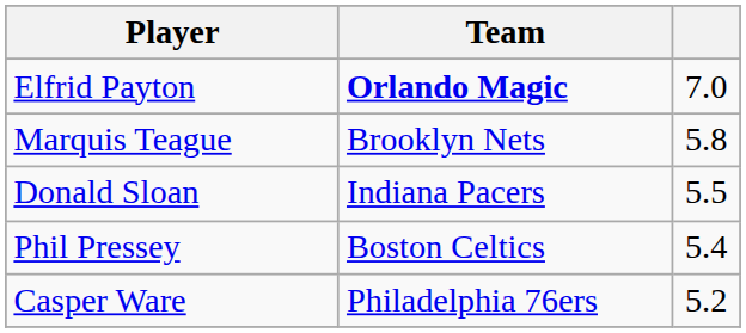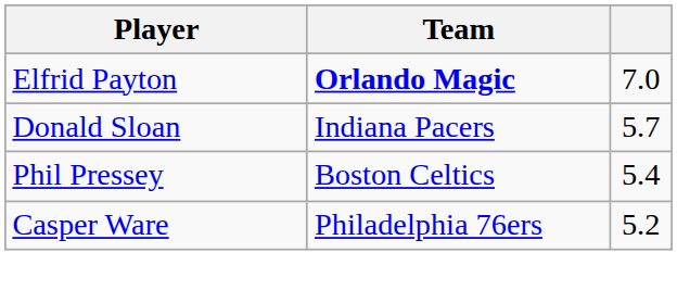 <table class="wikitable" style="text-align:left">
 <tr>
 <th width="150px">Player</th>
 <th width="150px">Team</th>
 <th width="25px"></th>
 </tr>
 <tr>
 <td><a href='#'>Elfrid Payton</a></td>
 <td><strong><a href='#'>Orlando Magic</a></strong></td>
 <td align="center">7.0</td>
 </tr>
 <tr>
-<td><a href='#'>Marquis Teague</a></td>
-<td><a href='#'>Brooklyn Nets</a></td>
-<td align="center">5.8</td>
-</tr>
-<tr>
 <td><a href='#'>Donald Sloan</a></td>
 <td><a href='#'>Indiana Pacers</a></td>
-<td align="center">5.5</td>
+<td align="center">5.7</td>
 </tr>
 <tr>
 <td><a href='#'>Phil Pressey</a></td>
 <td><a href='#'>Boston Celtics</a></td>
 <td align="center">5.4</td>
 </tr>
 <tr>
 <td><a href='#'>Casper Ware</a></td>
 <td><a href='#'>Philadelphia 76ers</a></td>
 <td align="center">5.2</td>
 </tr>
 </table>
